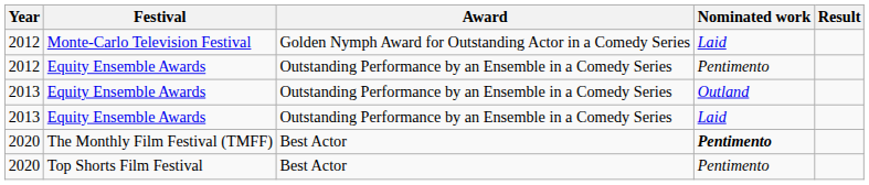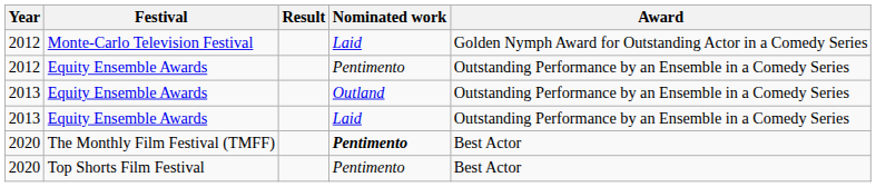 <table class="wikitable sortable">
 <tr>
 <th>Year</th>
 <th>Festival</th>
+<th>Result</th>
+<th>Nominated work</th>
 <th>Award</th>
-<th>Nominated work</th>
-<th>Result</th>
 </tr>
 <tr>
 <td>2012</td>
 <td><a href='#'>Monte-Carlo Television Festival</a></td>
+<td></td>
+<td><em><a href='#'>Laid</a></em></td>
 <td>Golden Nymph Award for Outstanding Actor in a Comedy Series</td>
-<td><em><a href='#'>Laid</a></em></td>
-<td></td>
 </tr>
 <tr>
 <td>2012</td>
 <td><a href='#'>Equity Ensemble Awards</a></td>
+<td></td>
+<td><em>Pentimento</em></td>
 <td>Outstanding Performance by an Ensemble in a Comedy Series</td>
-<td><em>Pentimento</em></td>
-<td></td>
 </tr>
 <tr>
 <td>2013</td>
 <td><a href='#'>Equity Ensemble Awards</a></td>
+<td></td>
+<td><em><a href='#'>Outland</a></em></td>
 <td>Outstanding Performance by an Ensemble in a Comedy Series</td>
-<td><em><a href='#'>Outland</a></em></td>
-<td></td>
 </tr>
 <tr>
 <td>2013</td>
 <td><a href='#'>Equity Ensemble Awards</a></td>
+<td></td>
+<td><em><a href='#'>Laid</a></em></td>
 <td>Outstanding Performance by an Ensemble in a Comedy Series</td>
-<td><em><a href='#'>Laid</a></em></td>
-<td></td>
 </tr>
 <tr>
 <td>2020</td>
 <td>The Monthly Film Festival (TMFF)</td>
+<td></td>
+<td><strong><em>Pentimento</em></strong></td>
 <td>Best Actor</td>
-<td><strong><em>Pentimento</em></strong></td>
-<td></td>
 </tr>
 <tr>
 <td>2020</td>
 <td>Top Shorts Film Festival</td>
+<td></td>
+<td><em>Pentimento</em></td>
 <td>Best Actor</td>
-<td><em>Pentimento</em></td>
-<td></td>
 </tr>
 </table>
